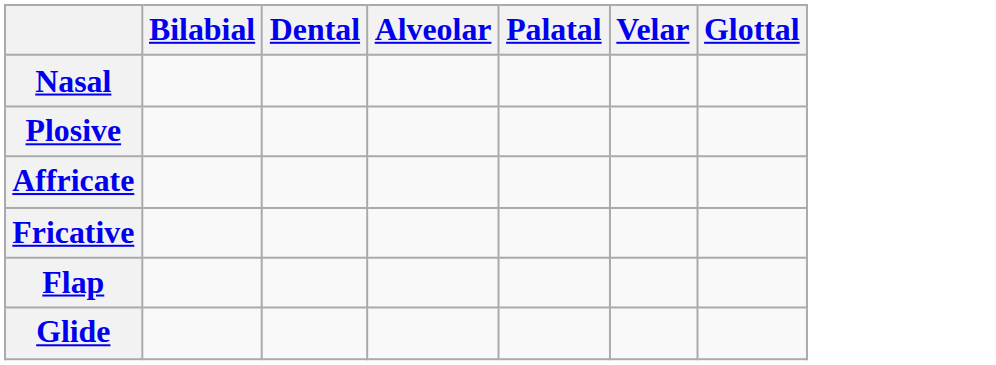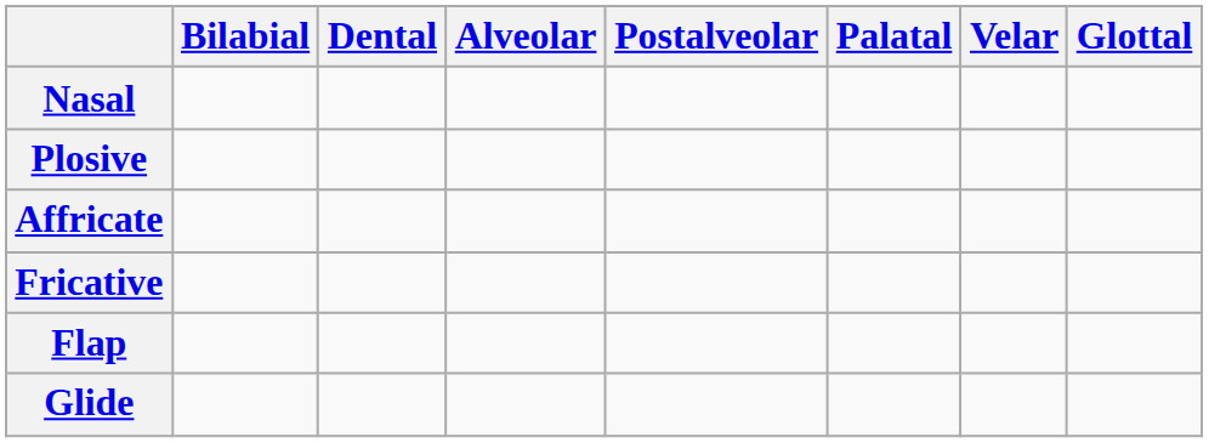 <table class="wikitable" style="text-align:center;">
 <tr>
 <th></th>
 <th><a href='#'>Bilabial</a></th>
 <th><a href='#'>Dental</a></th>
 <th><a href='#'>Alveolar</a></th>
+<th><a href='#'>Postalveolar</a></th>
 <th><a href='#'>Palatal</a></th>
 <th><a href='#'>Velar</a></th>
 <th><a href='#'>Glottal</a></th>
 </tr>
 <tr>
 <th><a href='#'>Nasal</a></th>
+<td></td>
 <td></td>
 <td></td>
 <td></td>
 <td></td>
 <td></td>
 <td></td>
 </tr>
 <tr>
 <th><a href='#'>Plosive</a></th>
 <td>   </td>
 <td></td>
 <td>   </td>
 <td></td>
 <td></td>
 <td></td>
+<td></td>
 </tr>
 <tr>
 <th><a href='#'>Affricate</a></th>
+<td></td>
 <td></td>
 <td></td>
 <td></td>
 <td></td>
 <td></td>
 <td></td>
 </tr>
 <tr>
 <th><a href='#'>Fricative</a></th>
 <td></td>
 <td></td>
 <td></td>
 <td></td>
 <td></td>
 <td></td>
+<td></td>
 </tr>
 <tr>
 <th><a href='#'>Flap</a></th>
+<td></td>
 <td></td>
 <td></td>
 <td></td>
 <td></td>
 <td></td>
 <td></td>
 </tr>
 <tr>
 <th><a href='#'>Glide</a></th>
 <td></td>
 <td></td>
 <td></td>
 <td></td>
 <td></td>
 <td></td>
+<td></td>
 </tr>
 </table>
